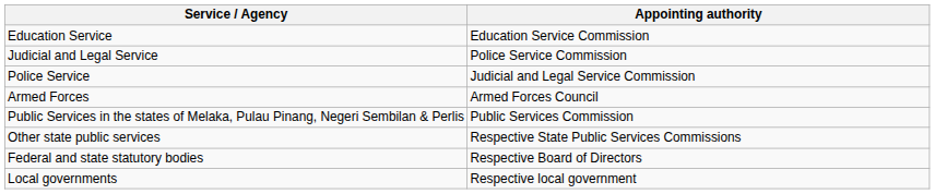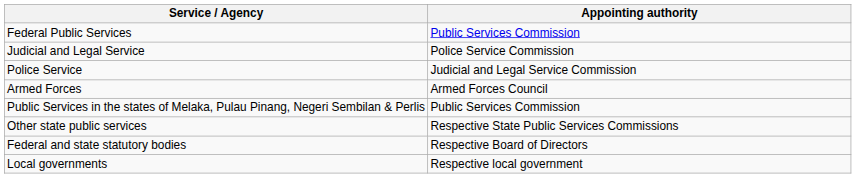 <table class="wikitable">
 <tr>
 <th style="width:50%">Service / Agency</th>
 <th style="width:50%">Appointing authority</th>
 </tr>
 <tr>
-<td>Education Service</td>
-<td>Education Service Commission</td>
+<td>Federal Public Services</td>
+<td><a href='#'>Public Services Commission</a></td>
 </tr>
 <tr>
 <td>Judicial and Legal Service</td>
 <td>Police Service Commission</td>
 </tr>
 <tr>
 <td>Police Service</td>
 <td>Judicial and Legal Service Commission</td>
 </tr>
 <tr>
 <td>Armed Forces</td>
 <td>Armed Forces Council</td>
 </tr>
 <tr>
 <td>Public Services in the states of Melaka, Pulau Pinang, Negeri Sembilan & Perlis</td>
 <td>Public Services Commission</td>
 </tr>
 <tr>
 <td>Other state public services</td>
 <td>Respective State Public Services Commissions</td>
 </tr>
 <tr>
 <td>Federal and state statutory bodies</td>
 <td>Respective Board of Directors</td>
 </tr>
 <tr>
 <td>Local governments</td>
 <td>Respective local government</td>
 </tr>
 </table>
